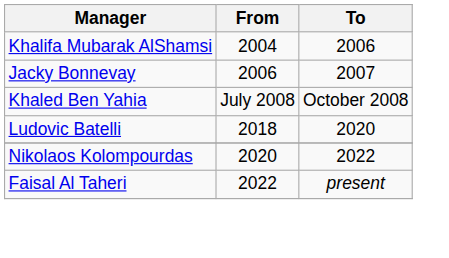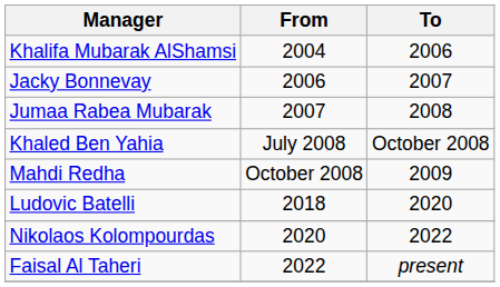 <table class="wikitable" style="text-align: center">
 <tr>
 <th>Manager</th>
 <th>From</th>
 <th>To</th>
 </tr>
 <tr>
 <td align=left> <a href='#'>Khalifa Mubarak AlShamsi</a></td>
 <td>2004</td>
 <td>2006</td>
 </tr>
 <tr>
 <td align=left> <a href='#'>Jacky Bonnevay</a></td>
 <td>2006</td>
 <td>2007</td>
 </tr>
 <tr>
+<td align=left> <a href='#'>Jumaa Rabea Mubarak</a></td>
+<td>2007</td>
+<td>2008</td>
+</tr>
+<tr>
 <td align=left> <a href='#'>Khaled Ben Yahia</a></td>
 <td>July 2008</td>
 <td>October 2008</td>
+</tr>
+<tr>
+<td align=left> <a href='#'>Mahdi Redha</a></td>
+<td>October 2008</td>
+<td>2009</td>
 </tr>
 <tr>
 <td align=left> <a href='#'>Ludovic Batelli</a></td>
 <td>2018</td>
 <td>2020</td>
 </tr>
 <tr>
 </tr>
 <tr>
 <td align=left> <a href='#'>Nikolaos Kolompourdas</a></td>
 <td>2020</td>
 <td>2022</td>
 </tr>
 <tr>
 <td align=left> <a href='#'>Faisal Al Taheri</a></td>
 <td>2022</td>
 <td><em>present</em></td>
 </tr>
 <tr>
 </tr>
 </table>
